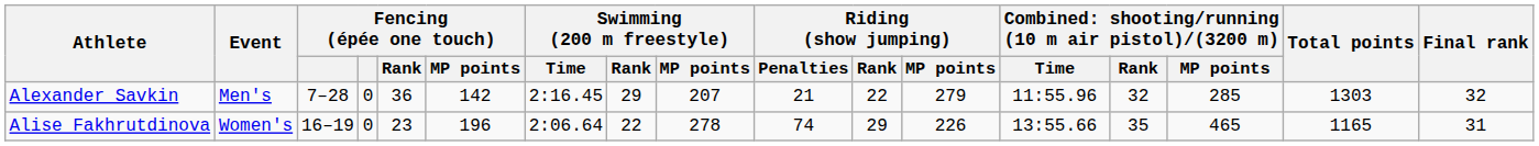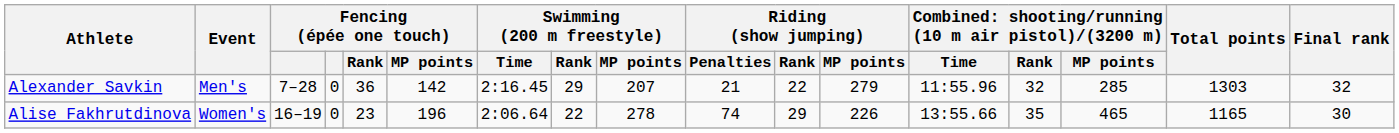 <table class="wikitable" style="font-size:90%">
 <tr>
 <th rowspan="2">Athlete</th>
 <th rowspan="2">Event</th>
 <th colspan=4>Fencing<br><span>(épée one touch)</span></th>
 <th colspan=3>Swimming<br><span>(200 m freestyle)</span></th>
 <th colspan=3>Riding<br><span>(show jumping)</span></th>
 <th colspan=3>Combined: shooting/running<br><span>(10 m air pistol)/(3200 m)</span></th>
 <th rowspan=2>Total points</th>
 <th rowspan=2>Final rank</th>
 </tr>
 <tr style="font-size:95%">
 <th></th>
 <th></th>
 <th>Rank</th>
 <th>MP points</th>
 <th>Time</th>
 <th>Rank</th>
 <th>MP points</th>
 <th>Penalties</th>
 <th>Rank</th>
 <th>MP points</th>
 <th>Time</th>
 <th>Rank</th>
 <th>MP points</th>
 </tr>
 <tr align=center>
 <td align=left><a href='#'>Alexander Savkin</a></td>
 <td align=left><a href='#'>Men's</a></td>
 <td>7–28</td>
 <td>0</td>
 <td>36</td>
 <td>142</td>
 <td>2:16.45</td>
 <td>29</td>
 <td>207</td>
 <td>21</td>
 <td>22</td>
 <td>279</td>
 <td>11:55.96</td>
 <td>32</td>
 <td>285</td>
 <td>1303</td>
 <td>32</td>
 </tr>
 <tr align=center>
 <td align=left><a href='#'>Alise Fakhrutdinova</a></td>
 <td align=left><a href='#'>Women's</a></td>
 <td>16–19</td>
 <td>0</td>
 <td>23</td>
 <td>196</td>
 <td>2:06.64</td>
 <td>22</td>
 <td>278</td>
 <td>74</td>
 <td>29</td>
 <td>226</td>
 <td>13:55.66</td>
 <td>35</td>
 <td>465</td>
 <td>1165</td>
-<td>31</td>
+<td>30</td>
 </tr>
 </table>
